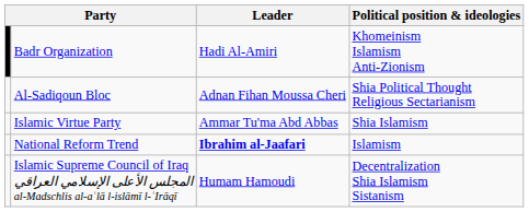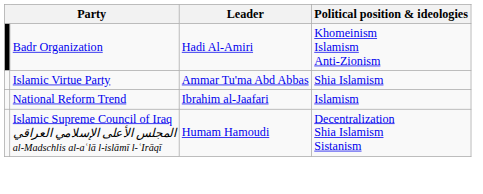 <table class="wikitable">
 <tr>
 <th colspan=2>Party</th>
 <th>Leader</th>
 <th>Political position & ideologies</th>
 </tr>
 <tr>
 <td bgcolor=black></td>
 <td><a href='#'>Badr Organization</a></td>
 <td><a href='#'>Hadi Al-Amiri</a></td>
 <td><a href='#'>Khomeinism</a><br><a href='#'>Islamism</a><br><a href='#'>Anti-Zionism</a></td>
 </tr>
 <tr>
 <td bgcolor=></td>
-<td><a href='#'>Al-Sadiqoun Bloc</a></td>
-<td><a href='#'>Adnan Fihan Moussa Cheri</a></td>
-<td><a href='#'>Shia Political Thought</a><br><a href='#'>Religious Sectarianism</a></td>
-</tr>
-<tr>
-<td bgcolor=></td>
 <td><a href='#'>Islamic Virtue Party</a></td>
 <td><a href='#'>Ammar Tu'ma Abd Abbas</a></td>
 <td><a href='#'>Shia Islamism</a></td>
 </tr>
 <tr>
 <td bgcolor=></td>
 <td><a href='#'>National Reform Trend</a></td>
-<td><strong><a href='#'>Ibrahim al-Jaafari</a></strong></td>
+<td><a href='#'>Ibrahim al-Jaafari</a></td>
 <td><a href='#'>Islamism</a></td>
 </tr>
 <tr>
 <td bgcolor=></td>
 <td><a href='#'>Islamic Supreme Council of Iraq</a><br><em><span>المجلس الأعلى الإسلامي العراقي</span></em><br><small><em>al-Madschlis al-aʿlā l-islāmī l-ʿIrāqī</em></small></td>
 <td><a href='#'>Humam Hamoudi</a></td>
 <td><a href='#'>Decentralization</a><br><a href='#'>Shia Islamism</a><br><a href='#'>Sistanism</a></td>
 </tr>
 </table>
